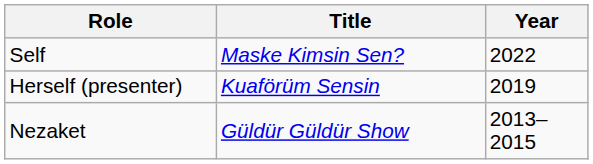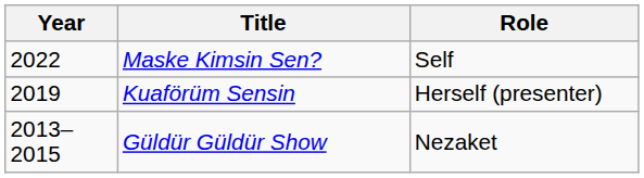 <table class="wikitable"  style="font-size: 90%;">
 <tr>
+<th width="65">Year</th>
+<th width="180">Title</th>
 <th width="140">Role</th>
-<th width="180">Title</th>
-<th width="65">Year</th>
 </tr>
 <tr>
+<td>2022</td>
+<td><em><a href='#'>Maske Kimsin Sen?</a></em></td>
 <td>Self</td>
-<td><em><a href='#'>Maske Kimsin Sen?</a></em></td>
-<td>2022</td>
 </tr>
 <tr>
+<td>2019</td>
+<td><em><a href='#'>Kuaförüm Sensin</a></em></td>
 <td>Herself (presenter)</td>
-<td><em><a href='#'>Kuaförüm Sensin</a></em></td>
-<td>2019</td>
 </tr>
 <tr>
+<td>2013–2015</td>
+<td><em> <a href='#'>Güldür Güldür Show</a> </em></td>
 <td>Nezaket</td>
-<td><em> <a href='#'>Güldür Güldür Show</a> </em></td>
-<td>2013–2015</td>
 </tr>
 </table>
